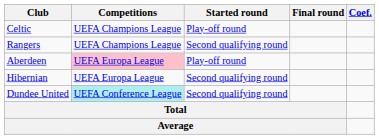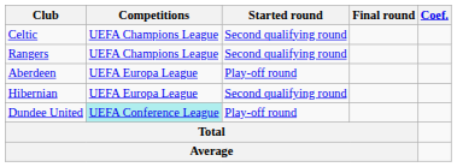 <table class="wikitable">
 <tr>
 <th>Club</th>
 <th>Competitions</th>
 <th>Started round</th>
 <th>Final round</th>
 <th><a href='#'>Coef.</a></th>
 </tr>
 <tr>
 <td><a href='#'>Celtic</a></td>
 <td><a href='#'>UEFA Champions League</a></td>
-<td><a href='#'>Play-off round</a></td>
+<td><a href='#'>Second qualifying round</a></td>
 <td></td>
 <td></td>
 </tr>
 <tr>
 <td><a href='#'>Rangers</a></td>
 <td><a href='#'>UEFA Champions League</a></td>
 <td><a href='#'>Second qualifying round</a></td>
 <td></td>
 <td></td>
 </tr>
 <tr>
 <td><a href='#'>Aberdeen</a></td>
-<td style="background: pink;"><a href='#'>UEFA Europa League</a></td>
+<td><a href='#'>UEFA Europa League</a></td>
 <td><a href='#'>Play-off round</a></td>
 <td></td>
 <td></td>
 </tr>
 <tr>
 <td><a href='#'>Hibernian</a></td>
 <td><a href='#'>UEFA Europa League</a></td>
 <td><a href='#'>Second qualifying round</a></td>
 <td></td>
 <td></td>
 </tr>
 <tr>
 <td><a href='#'>Dundee United</a></td>
 <td style="background: paleturquoise;"><a href='#'>UEFA Conference League</a></td>
-<td><a href='#'>Second qualifying round</a></td>
+<td><a href='#'>Play-off round</a></td>
 <td></td>
 <td></td>
 </tr>
 <tr>
 <th colspan="4">Total</th>
 <td></td>
 </tr>
 <tr>
 <th colspan="4">Average</th>
 <td></td>
 </tr>
 </table>
